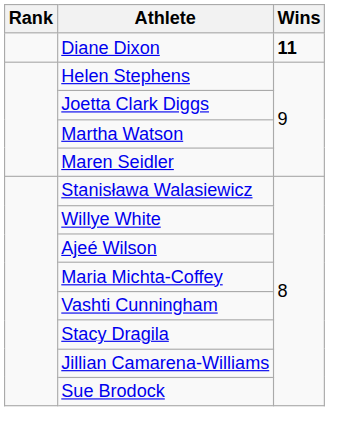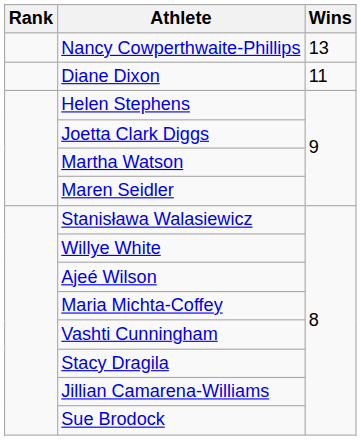 <table class="wikitable sortable">
 <tr>
 <th>Rank</th>
 <th>Athlete</th>
 <th>Wins</th>
 </tr>
 <tr>
 <td rowspan=1></td>
+<td><a href='#'>Nancy Cowperthwaite-Phillips</a></td>
+<td rowspan=1>13</td>
+</tr>
+<tr>
+<td rowspan=1></td>
 <td><a href='#'>Diane Dixon</a></td>
-<td rowspan=1><strong>11</strong></td>
+<td rowspan=1>11</td>
 </tr>
 <tr>
 <td rowspan=4></td>
 <td><a href='#'>Helen Stephens</a></td>
 <td rowspan=4>9</td>
 </tr>
 <tr>
 <td><a href='#'>Joetta Clark Diggs</a></td>
 </tr>
 <tr>
 <td><a href='#'>Martha Watson</a></td>
 </tr>
 <tr>
 <td><a href='#'>Maren Seidler</a></td>
 </tr>
 <tr>
 <td rowspan=8></td>
 <td><a href='#'>Stanisława Walasiewicz</a></td>
 <td rowspan=8>8</td>
 </tr>
 <tr>
 <td><a href='#'>Willye White</a></td>
 </tr>
 <tr>
 <td><a href='#'>Ajeé Wilson</a></td>
 </tr>
 <tr>
 <td><a href='#'>Maria Michta-Coffey</a></td>
 </tr>
 <tr>
 <td><a href='#'>Vashti Cunningham</a></td>
 </tr>
 <tr>
 <td><a href='#'>Stacy Dragila</a></td>
 </tr>
 <tr>
 <td><a href='#'>Jillian Camarena-Williams</a></td>
 </tr>
 <tr>
 <td><a href='#'>Sue Brodock</a></td>
 </tr>
 </table>
